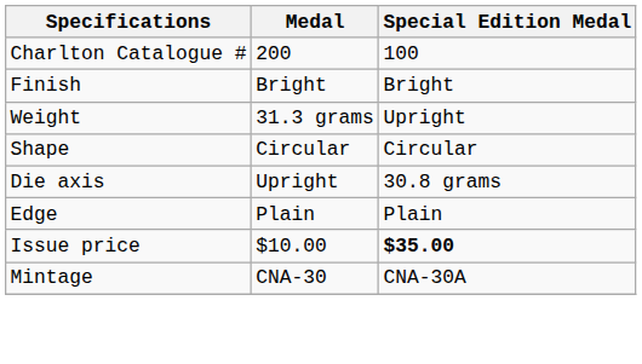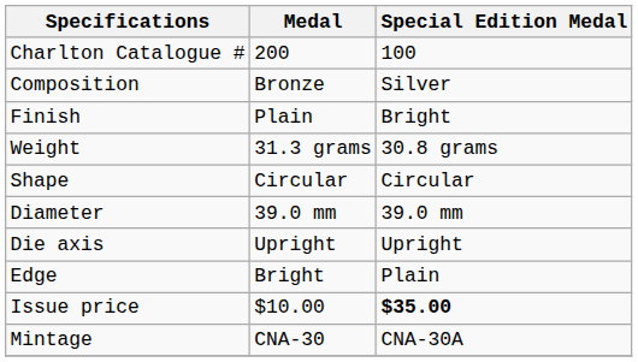 <table class="wikitable">
 <tr>
 <th>Specifications</th>
 <th>Medal</th>
 <th>Special Edition Medal</th>
 </tr>
 <tr>
 <td>Charlton Catalogue #</td>
 <td>200</td>
 <td>100</td>
 </tr>
 <tr>
+<td>Composition</td>
+<td>Bronze</td>
+<td>Silver</td>
+</tr>
+<tr>
 <td>Finish</td>
-<td>Bright</td>
+<td>Plain</td>
 <td>Bright</td>
 </tr>
 <tr>
 <td>Weight</td>
 <td>31.3 grams</td>
-<td>Upright</td>
+<td>30.8 grams</td>
 </tr>
 <tr>
 <td>Shape</td>
 <td>Circular</td>
 <td>Circular</td>
 </tr>
 <tr>
+<td>Diameter</td>
+<td>39.0 mm</td>
+<td>39.0 mm</td>
+</tr>
+<tr>
 <td>Die axis</td>
 <td>Upright</td>
-<td>30.8 grams</td>
+<td>Upright</td>
 </tr>
 <tr>
 <td>Edge</td>
-<td>Plain</td>
+<td>Bright</td>
 <td>Plain</td>
 </tr>
 <tr>
 <td>Issue price</td>
 <td>$10.00</td>
 <td><strong>$35.00</strong></td>
 </tr>
 <tr>
 <td>Mintage</td>
 <td>CNA-30</td>
 <td>CNA-30A</td>
 </tr>
 <tr>
 </tr>
 </table>
